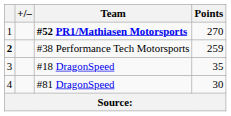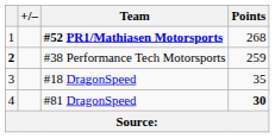 <table class="wikitable" style="font-size: 95%;">
 <tr>
 <th scope="col"></th>
 <th scope="col">+/–</th>
 <th scope="col">Team</th>
 <th scope="col">Points</th>
 </tr>
 <tr>
 <td align=center>1</td>
 <td align="left"></td>
 <td><strong> #52 <a href='#'>PR1/Mathiasen Motorsports</a></strong></td>
-<td align=right>270</td>
+<td align=right>268</td>
 </tr>
 <tr>
 <td align=center><strong>2</strong></td>
 <td align="left"></td>
 <td> #38 Performance Tech Motorsports</td>
 <td align=right>259</td>
 </tr>
 <tr>
 <td align=center>3</td>
 <td align="left"></td>
 <td> #18 <a href='#'>DragonSpeed</a></td>
 <td align=right>35</td>
 </tr>
 <tr>
 <td align=center>4</td>
 <td align="left"></td>
 <td> #81 <a href='#'>DragonSpeed</a></td>
-<td align=right>30</td>
+<td align=right><strong>30</strong></td>
 </tr>
 <tr>
 <th colspan=5>Source:</th>
 </tr>
 </table>
